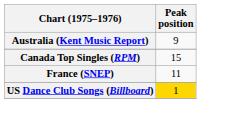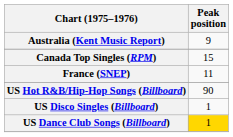 <table class="wikitable sortable plainrowheaders">
 <tr>
 <th>Chart (1975–1976)</th>
 <th>Peak<br>position</th>
 </tr>
 <tr>
 <th scope="row">Australia (<a href='#'>Kent Music Report</a>)</th>
 <td style="text-align:center;">9</td>
 </tr>
 <tr>
 </tr>
 <tr>
 </tr>
 <tr>
 <th scope="row">Canada Top Singles (<em><a href='#'>RPM</a></em>)</th>
 <td align="center">15</td>
 </tr>
 <tr>
 <th scope="row">France (<a href='#'>SNEP</a>)</th>
 <td align="center">11</td>
 </tr>
 <tr>
 </tr>
 <tr>
 </tr>
 <tr>
 </tr>
 <tr>
 </tr>
 <tr>
 </tr>
 <tr>
+<th scope="row">US <a href='#'>Hot R&B/Hip-Hop Songs</a> (<em><a href='#'>Billboard</a></em>)</th>
+<td align="center">90</td>
+</tr>
+<tr>
+<th scope="row">US <a href='#'>Disco Singles</a> (<em><a href='#'>Billboard</a></em>)</th>
+<td align="center">1</td>
+</tr>
+<tr>
 <th scope="row">US <a href='#'>Dance Club Songs</a> (<em><a href='#'>Billboard</a></em>)</th>
 <td align="center" style="background: gold;">1</td>
 </tr>
 <tr>
 </tr>
 </table>
